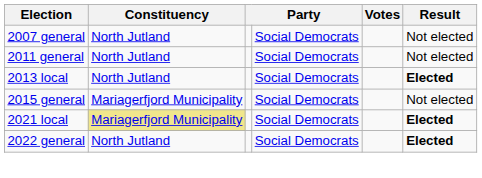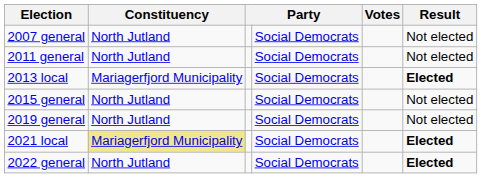 <table class="wikitable" style="text-align:left;">
 <tr>
 <th scope=col>Election</th>
 <th scope=col>Constituency</th>
 <th scope=col colspan="2">Party</th>
 <th scope=col>Votes</th>
 <th scope=col>Result</th>
 </tr>
 <tr>
 <td><a href='#'>2007 general</a></td>
 <td><a href='#'>North Jutland</a></td>
 <td></td>
 <td><a href='#'>Social Democrats</a></td>
 <td align=right></td>
 <td>Not elected</td>
 </tr>
 <tr>
 <td><a href='#'>2011 general</a></td>
 <td><a href='#'>North Jutland</a></td>
 <td></td>
 <td><a href='#'>Social Democrats</a></td>
 <td align=right></td>
 <td>Not elected</td>
 </tr>
 <tr>
 <td><a href='#'>2013 local</a></td>
-<td><a href='#'>North Jutland</a></td>
+<td><a href='#'>Mariagerfjord Municipality</a></td>
 <td></td>
 <td><a href='#'>Social Democrats</a></td>
 <td align=right></td>
 <td><strong>Elected</strong></td>
 </tr>
 <tr>
 <td><a href='#'>2015 general</a></td>
-<td><a href='#'>Mariagerfjord Municipality</a></td>
+<td><a href='#'>North Jutland</a></td>
+<td></td>
+<td><a href='#'>Social Democrats</a></td>
+<td align=right></td>
+<td>Not elected</td>
+</tr>
+<tr>
+<td><a href='#'>2019 general</a></td>
+<td><a href='#'>North Jutland</a></td>
 <td></td>
 <td><a href='#'>Social Democrats</a></td>
 <td align=right></td>
 <td>Not elected</td>
 </tr>
 <tr>
 <td><a href='#'>2021 local</a></td>
 <td style="background: khaki;"><a href='#'>Mariagerfjord Municipality</a></td>
 <td></td>
 <td><a href='#'>Social Democrats</a></td>
 <td align=right></td>
 <td><strong>Elected</strong></td>
 </tr>
 <tr>
 <td><a href='#'>2022 general</a></td>
 <td><a href='#'>North Jutland</a></td>
 <td></td>
 <td><a href='#'>Social Democrats</a></td>
 <td align=right></td>
 <td><strong>Elected</strong></td>
 </tr>
 </table>
